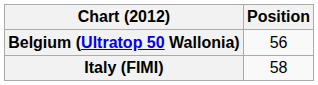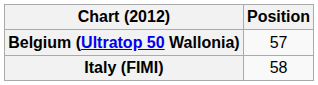 <table class="wikitable sortable plainrowheaders">
 <tr>
 <th>Chart (2012)</th>
 <th>Position</th>
 </tr>
 <tr>
 <th scope="row">Belgium (<a href='#'>Ultratop 50</a> Wallonia)</th>
-<td style="text-align:center;">56</td>
+<td style="text-align:center;">57</td>
 </tr>
 <tr>
 <th scope="row">Italy (FIMI)</th>
 <td style="text-align:center;">58</td>
 </tr>
 </table>
